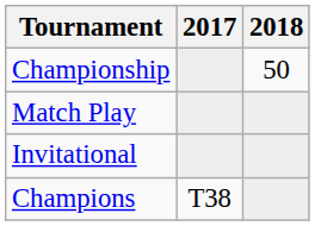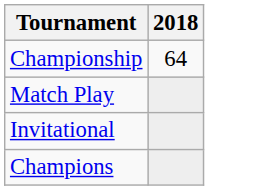 <table class="wikitable" style="text-align:center;">
 <tr>
 <th>Tournament</th>
-<th>2017</th>
 <th>2018</th>
 </tr>
 <tr>
 <td align="left"><a href='#'>Championship</a></td>
-<td style="background:#eeeeee;"></td>
-<td>50</td>
+<td>64</td>
 </tr>
 <tr>
 <td align="left"><a href='#'>Match Play</a></td>
-<td style="background:#eeeeee;"></td>
 <td style="background:#eeeeee;"></td>
 </tr>
 <tr>
 <td align="left"><a href='#'>Invitational</a></td>
 <td style="background:#eeeeee;"></td>
-<td style="background:#eeeeee;"></td>
 </tr>
 <tr>
 <td align="left"><a href='#'>Champions</a></td>
-<td>T38</td>
 <td style="background:#eeeeee;"></td>
 </tr>
 </table>
